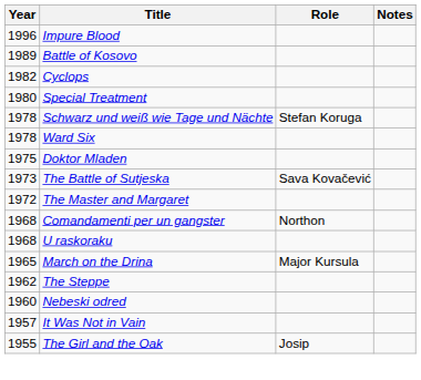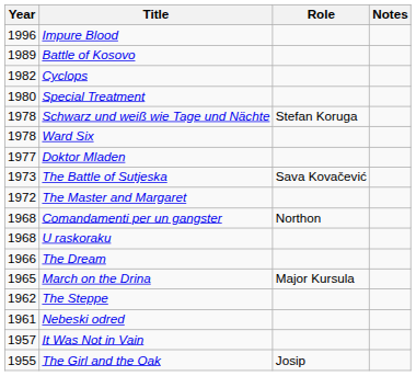 <table class="wikitable sortable">
 <tr>
 <th>Year</th>
 <th>Title</th>
 <th>Role</th>
 <th class="unsortable">Notes</th>
 </tr>
 <tr>
 <td>1996</td>
 <td><em><a href='#'>Impure Blood</a></em></td>
 <td></td>
 <td></td>
 </tr>
 <tr>
 <td>1989</td>
 <td><em><a href='#'>Battle of Kosovo</a></em></td>
 <td></td>
 <td></td>
 </tr>
 <tr>
 <td>1982</td>
 <td><em><a href='#'>Cyclops</a></em></td>
 <td></td>
 <td></td>
 </tr>
 <tr>
 <td>1980</td>
 <td><em><a href='#'>Special Treatment</a></em></td>
 <td></td>
 <td></td>
 </tr>
 <tr>
 <td>1978</td>
 <td><em><a href='#'>Schwarz und weiß wie Tage und Nächte</a></em></td>
 <td>Stefan Koruga</td>
 <td></td>
 </tr>
 <tr>
 <td>1978</td>
 <td><em><a href='#'>Ward Six</a></em></td>
 <td></td>
 <td></td>
 </tr>
 <tr>
-<td>1975</td>
+<td>1977</td>
 <td><em><a href='#'>Doktor Mladen</a></em></td>
 <td></td>
 <td></td>
 </tr>
 <tr>
 <td>1973</td>
 <td><em><a href='#'>The Battle of Sutjeska</a></em></td>
 <td>Sava Kovačević</td>
 <td></td>
 </tr>
 <tr>
 <td>1972</td>
 <td><em><a href='#'>The Master and Margaret</a></em></td>
 <td></td>
 <td></td>
 </tr>
 <tr>
 <td>1968</td>
 <td><em><a href='#'>Comandamenti per un gangster</a></em></td>
 <td>Northon</td>
 <td></td>
 </tr>
 <tr>
 <td>1968</td>
 <td><em><a href='#'>U raskoraku</a></em></td>
 <td></td>
 <td></td>
 </tr>
 <tr>
+<td>1966</td>
+<td><em><a href='#'>The Dream</a></em></td>
+<td></td>
+<td></td>
+</tr>
+<tr>
 <td>1965</td>
 <td><em><a href='#'>March on the Drina</a></em></td>
 <td>Major Kursula</td>
 <td></td>
 </tr>
 <tr>
 <td>1962</td>
 <td><em><a href='#'>The Steppe</a></em></td>
 <td></td>
 <td></td>
 </tr>
 <tr>
-<td>1960</td>
+<td>1961</td>
 <td><em><a href='#'>Nebeski odred</a></em></td>
 <td></td>
 <td></td>
 </tr>
 <tr>
 <td>1957</td>
 <td><em><a href='#'>It Was Not in Vain</a></em></td>
 <td></td>
 <td></td>
 </tr>
 <tr>
 <td>1955</td>
 <td><em><a href='#'>The Girl and the Oak</a></em></td>
 <td>Josip</td>
 <td></td>
 </tr>
 </table>
